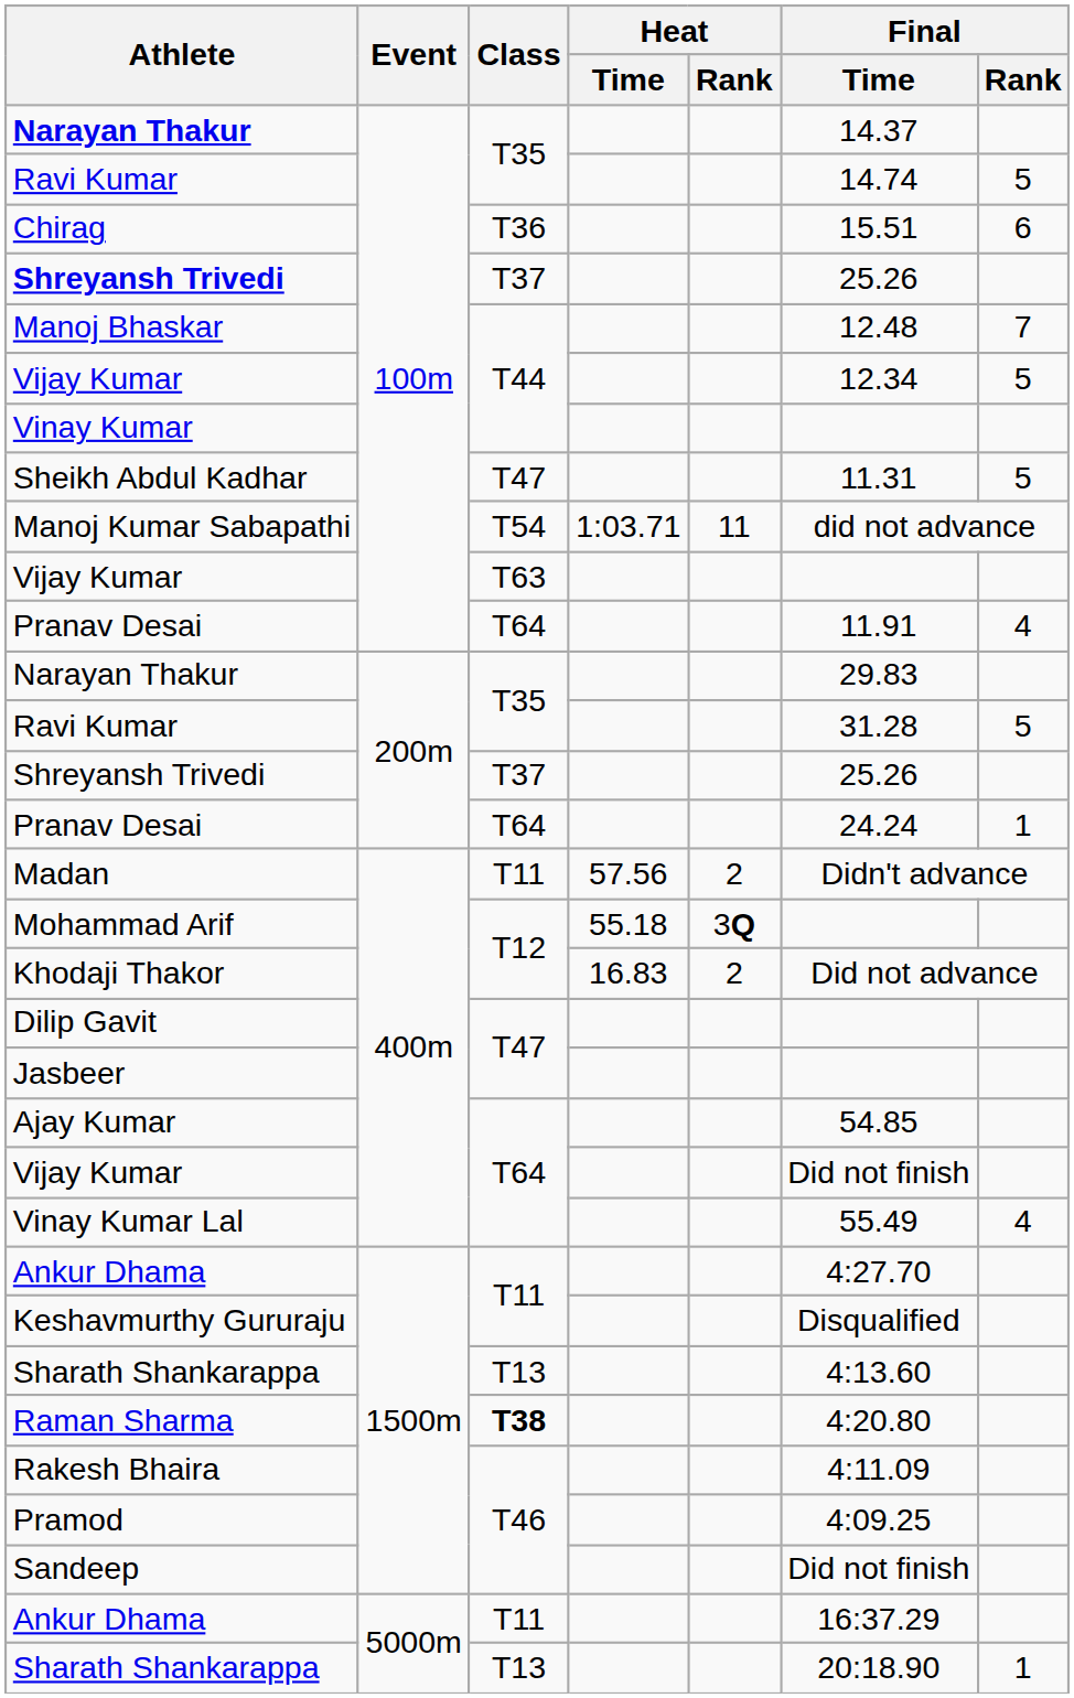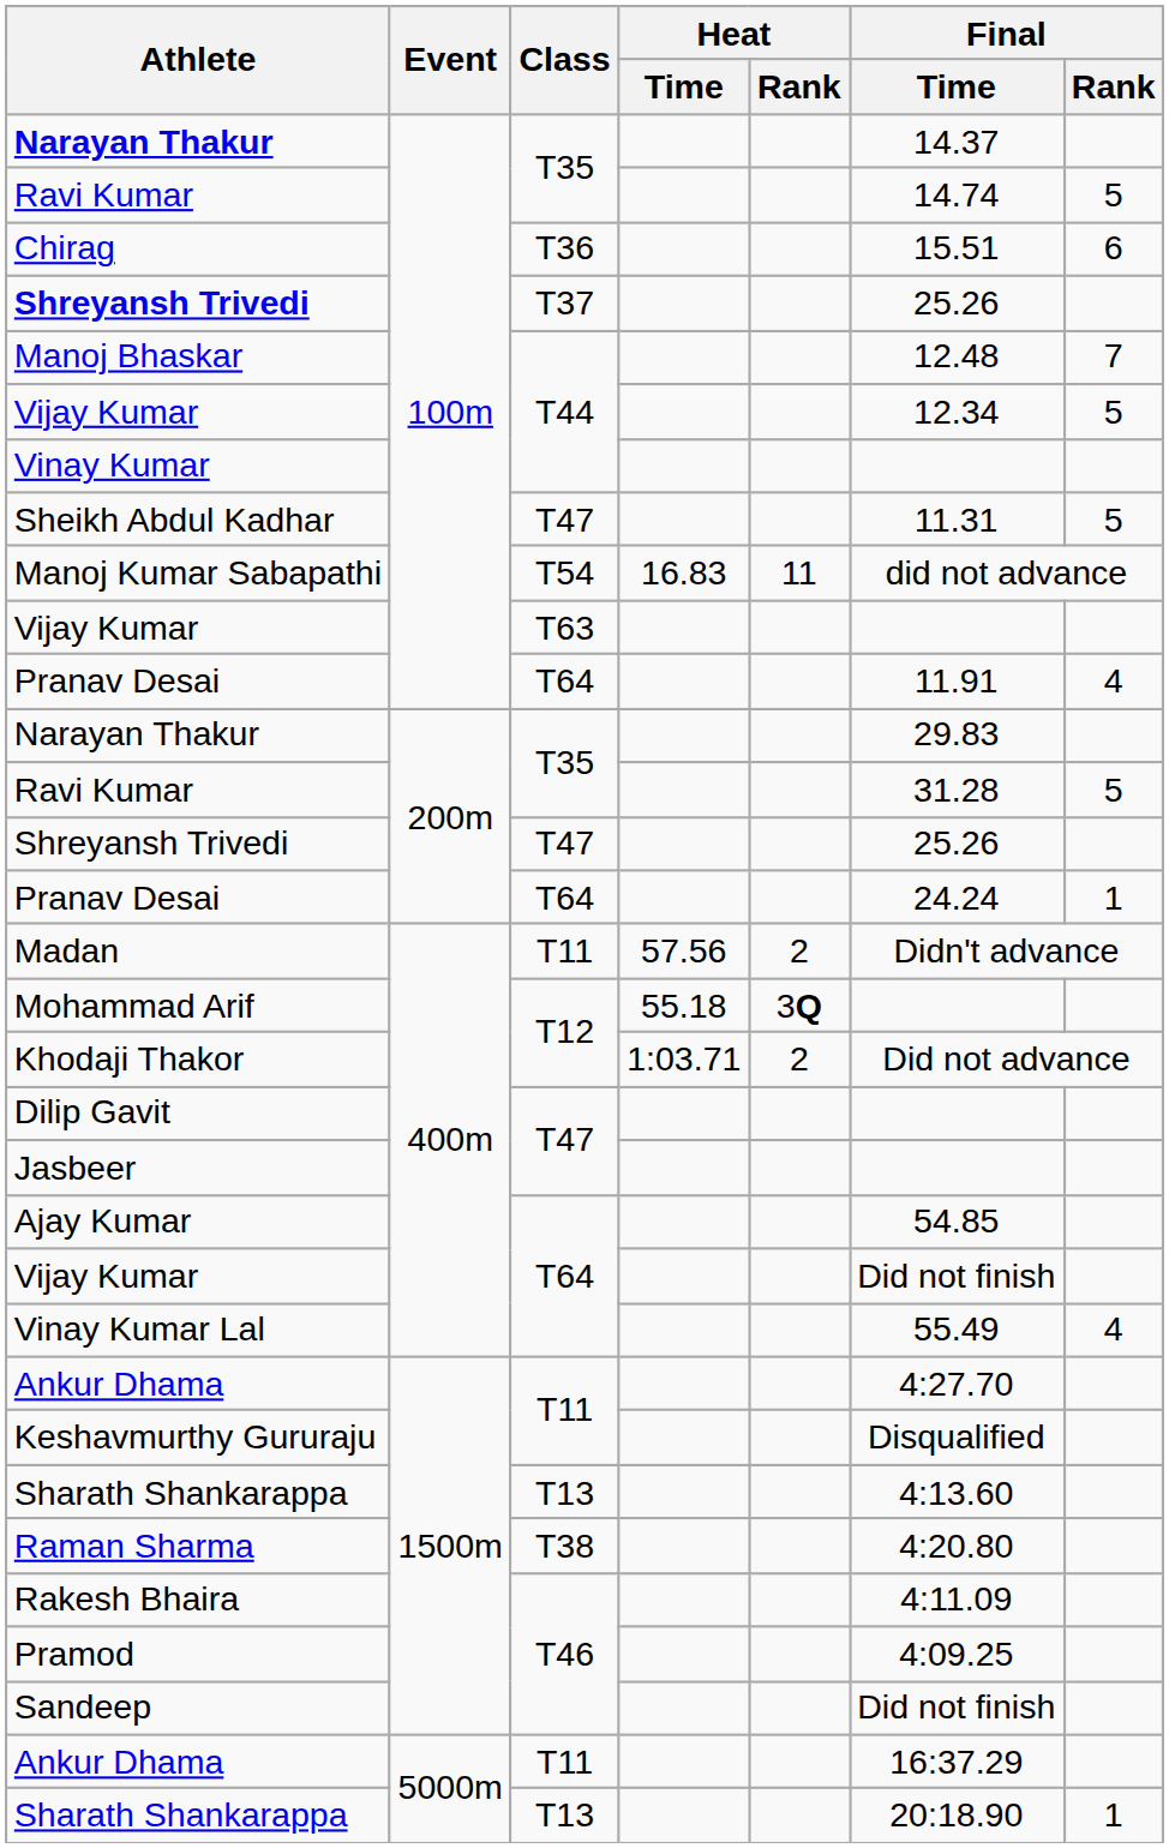 <table class="wikitable" style="text-align:center; font-size:85%">
 <tr>
 <th rowspan="2">Athlete</th>
 <th rowspan="2">Event</th>
 <th rowspan="2">Class</th>
 <th colspan="2">Heat</th>
 <th colspan="2">Final</th>
 </tr>
 <tr>
 <th>Time</th>
 <th>Rank</th>
 <th>Time</th>
 <th>Rank</th>
 </tr>
 <tr>
 <td align=left><strong><a href='#'>Narayan Thakur</a></strong></td>
 <td rowspan="11"><a href='#'>100m</a></td>
 <td rowspan="2">T35</td>
 <td></td>
 <td></td>
 <td>14.37</td>
 <td></td>
 </tr>
 <tr>
 <td align=left><a href='#'>Ravi Kumar</a></td>
 <td></td>
 <td></td>
 <td>14.74</td>
 <td>5</td>
 </tr>
 <tr>
 <td align=left><a href='#'>Chirag</a></td>
 <td>T36</td>
 <td></td>
 <td></td>
 <td>15.51</td>
 <td>6</td>
 </tr>
 <tr>
 <td align=left><strong><a href='#'>Shreyansh Trivedi</a></strong></td>
 <td>T37</td>
 <td></td>
 <td></td>
 <td>25.26</td>
 <td></td>
 </tr>
 <tr>
 <td align=left><a href='#'>Manoj Bhaskar</a></td>
 <td rowspan="3">T44</td>
 <td></td>
 <td></td>
 <td>12.48</td>
 <td>7</td>
 </tr>
 <tr>
 <td align=left><a href='#'>Vijay Kumar</a></td>
 <td></td>
 <td></td>
 <td>12.34</td>
 <td>5</td>
 </tr>
 <tr>
 <td align=left><a href='#'>Vinay Kumar</a></td>
 <td></td>
 <td></td>
 <td></td>
 <td></td>
 </tr>
 <tr>
 <td align=left>Sheikh Abdul Kadhar</td>
 <td>T47</td>
 <td></td>
 <td></td>
 <td>11.31</td>
 <td>5</td>
 </tr>
 <tr>
 <td align=left>Manoj Kumar Sabapathi</td>
 <td>T54</td>
-<td>1:03.71</td>
+<td>16.83</td>
 <td>11</td>
 <td colspan=2>did not advance</td>
 </tr>
 <tr>
 <td align=left>Vijay Kumar</td>
 <td>T63</td>
 <td></td>
 <td></td>
 <td></td>
 <td></td>
 </tr>
 <tr>
 <td align=left>Pranav Desai</td>
 <td>T64</td>
 <td></td>
 <td></td>
 <td>11.91</td>
 <td>4</td>
 </tr>
 <tr>
 <td align=left>Narayan Thakur</td>
 <td rowspan="4">200m</td>
 <td rowspan="2">T35</td>
 <td></td>
 <td></td>
 <td>29.83</td>
 <td></td>
 </tr>
 <tr>
 <td align=left>Ravi Kumar</td>
 <td></td>
 <td></td>
 <td>31.28</td>
 <td>5</td>
 </tr>
 <tr>
 <td align=left>Shreyansh Trivedi</td>
-<td>T37</td>
+<td>T47</td>
 <td></td>
 <td></td>
 <td>25.26</td>
 <td></td>
 </tr>
 <tr>
 <td align=left>Pranav Desai</td>
 <td>T64</td>
 <td></td>
 <td></td>
 <td>24.24</td>
 <td>1</td>
 </tr>
 <tr>
 <td align=left>Madan</td>
 <td rowspan="8">400m</td>
 <td>T11</td>
 <td>57.56</td>
 <td>2</td>
 <td colspan=2>Didn't advance</td>
 </tr>
 <tr>
 <td align=left>Mohammad Arif</td>
 <td rowspan="2">T12</td>
 <td>55.18</td>
 <td>3<strong>Q</strong></td>
 <td></td>
 <td></td>
 </tr>
 <tr>
 <td align=left>Khodaji Thakor</td>
-<td>16.83</td>
+<td>1:03.71</td>
 <td>2</td>
 <td colspan=2>Did not advance</td>
 </tr>
 <tr>
 <td align=left>Dilip Gavit</td>
 <td rowspan="2">T47</td>
 <td></td>
 <td></td>
 <td></td>
 <td></td>
 </tr>
 <tr>
 <td align=left>Jasbeer</td>
 <td></td>
 <td></td>
 <td></td>
 <td></td>
 </tr>
 <tr>
 <td align=left>Ajay Kumar</td>
 <td rowspan="3">T64</td>
 <td></td>
 <td></td>
 <td>54.85</td>
 <td></td>
 </tr>
 <tr>
 <td align=left>Vijay Kumar</td>
 <td></td>
 <td></td>
 <td>Did not finish</td>
 <td></td>
 </tr>
 <tr>
 <td align=left>Vinay Kumar Lal</td>
 <td></td>
 <td></td>
 <td>55.49</td>
 <td>4</td>
 </tr>
 <tr>
 <td align=left><a href='#'>Ankur Dhama</a></td>
 <td rowspan="7">1500m</td>
 <td rowspan="2">T11</td>
 <td></td>
 <td></td>
 <td>4:27.70</td>
 <td></td>
 </tr>
 <tr>
 <td align=left>Keshavmurthy Gururaju</td>
 <td></td>
 <td></td>
 <td>Disqualified</td>
 <td></td>
 </tr>
 <tr>
 <td align=left>Sharath Shankarappa</td>
 <td>T13</td>
 <td></td>
 <td></td>
 <td>4:13.60</td>
 <td></td>
 </tr>
 <tr>
 <td align=left><a href='#'>Raman Sharma</a></td>
-<td><strong>T38</strong></td>
+<td>T38</td>
 <td></td>
 <td></td>
 <td>4:20.80</td>
 <td></td>
 </tr>
 <tr>
 <td align=left>Rakesh Bhaira</td>
 <td rowspan="3">T46</td>
 <td></td>
 <td></td>
 <td>4:11.09</td>
 <td></td>
 </tr>
 <tr>
 <td align=left>Pramod</td>
 <td></td>
 <td></td>
 <td>4:09.25</td>
 <td></td>
 </tr>
 <tr>
 <td align=left>Sandeep</td>
 <td></td>
 <td></td>
 <td>Did not finish</td>
 <td></td>
 </tr>
 <tr>
 <td align=left><a href='#'>Ankur Dhama</a></td>
 <td rowspan="2">5000m</td>
 <td>T11</td>
 <td></td>
 <td></td>
 <td>16:37.29</td>
 <td></td>
 </tr>
 <tr>
 <td align=left><a href='#'>Sharath Shankarappa</a></td>
 <td>T13</td>
 <td></td>
 <td></td>
 <td>20:18.90</td>
 <td>1</td>
 </tr>
 </table>
